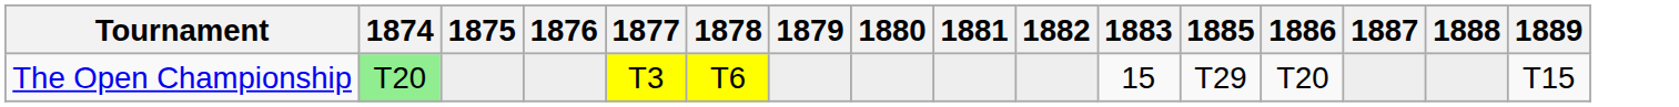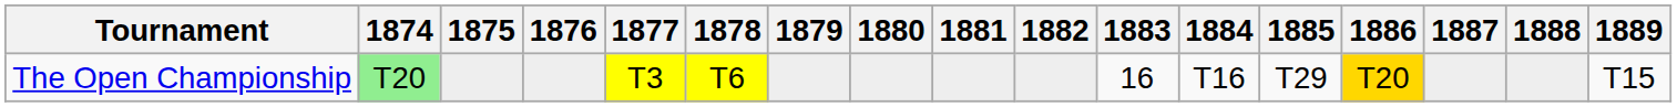 <table class="wikitable" style="font-size:95%;text-align:center;">
 <tr>
 <th>Tournament</th>
 <th>1874</th>
 <th>1875</th>
 <th>1876</th>
 <th>1877</th>
 <th>1878</th>
 <th>1879</th>
 <th>1880</th>
 <th>1881</th>
 <th>1882</th>
 <th>1883</th>
+<th>1884</th>
 <th>1885</th>
 <th>1886</th>
 <th>1887</th>
 <th>1888</th>
 <th>1889</th>
 </tr>
 <tr>
 <td align=left><a href='#'>The Open Championship</a></td>
 <td style="background: lightgreen;">T20</td>
 <td style="background:#eeeeee;"></td>
 <td style="background:#eeeeee;"></td>
 <td style="background:yellow;">T3</td>
 <td style="background:yellow;">T6</td>
 <td style="background:#eeeeee;"></td>
 <td style="background:#eeeeee;"></td>
 <td style="background:#eeeeee;"></td>
 <td style="background:#eeeeee;"></td>
-<td>15</td>
+<td>16</td>
+<td>T16</td>
 <td>T29</td>
-<td>T20</td>
+<td style="background: gold;">T20</td>
 <td style="background:#eeeeee;"></td>
 <td style="background:#eeeeee;"></td>
 <td>T15</td>
 </tr>
 </table>
